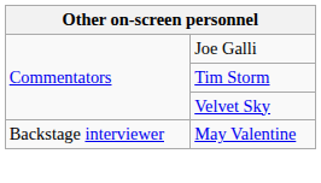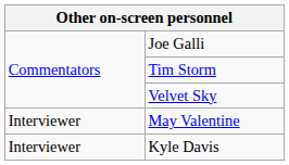 <table align="right" class="wikitable" style="border:1px; font-size:90%; margin-left:1em;">
 <tr>
 <th width="250" colspan="2"><strong>Other on-screen personnel</strong></th>
 </tr>
 <tr>
 <td rowspan="3"><a href='#'>Commentators</a></td>
 <td>Joe Galli</td>
 </tr>
 <tr>
 <td><a href='#'>Tim Storm</a></td>
 </tr>
 <tr>
 <td><a href='#'>Velvet Sky</a> </td>
 </tr>
 <tr>
-<td rowspan="1">Backstage <a href='#'>interviewer</a></td>
+<td rowspan="1">Interviewer</td>
 <td><a href='#'>May Valentine</a></td>
 </tr>
+<tr>
+<td rowspan="1">Interviewer</td>
+<td>Kyle Davis</td>
+</tr>
 </table>
